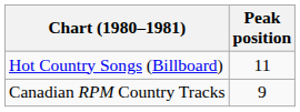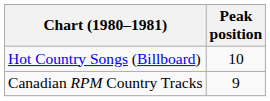 <table class="wikitable sortable">
 <tr>
 <th align="left">Chart (1980–1981)</th>
 <th align="center">Peak<br>position</th>
 </tr>
 <tr>
 <td><a href='#'>Hot Country Songs</a> (<a href='#'>Billboard</a>)</td>
-<td style="text-align:center;">11</td>
+<td style="text-align:center;">10</td>
 </tr>
 <tr>
 <td align="left">Canadian <em>RPM</em> Country Tracks</td>
 <td align="center">9</td>
 </tr>
 </table>
